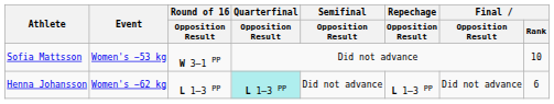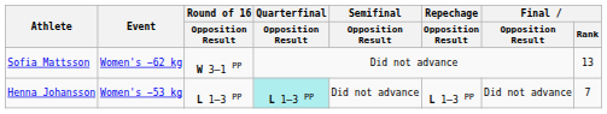 <table class="wikitable" style="font-size:90%">
 <tr>
 <th rowspan=2>Athlete</th>
 <th rowspan=2>Event</th>
 <th>Round of 16</th>
 <th>Quarterfinal</th>
 <th>Semifinal</th>
 <th>Repechage</th>
 <th colspan=2>Final / </th>
 </tr>
 <tr style="font-size: 95%">
 <th>Opposition<br>Result</th>
 <th>Opposition<br>Result</th>
 <th>Opposition<br>Result</th>
 <th>Opposition<br>Result</th>
 <th>Opposition<br>Result</th>
 <th>Rank</th>
 </tr>
 <tr align=center>
 <td align=left><a href='#'>Sofia Mattsson</a></td>
-<td align=left><a href='#'>Women's −53 kg</a></td>
+<td align=left><a href='#'>Women's −62 kg</a></td>
 <td><br><strong>W</strong> 3–1 <sup>PP</sup></td>
 <td colspan=4>Did not advance</td>
-<td>10</td>
+<td>13</td>
 </tr>
 <tr align=center>
 <td align=left><a href='#'>Henna Johansson</a></td>
-<td align=left><a href='#'>Women's −62 kg</a></td>
+<td align=left><a href='#'>Women's −53 kg</a></td>
 <td><br><strong>L</strong> 1–3 <sup>PP</sup></td>
 <td style="background: paleturquoise;"><br><strong>L</strong> 1–3 <sup>PP</sup></td>
 <td>Did not advance</td>
 <td><br><strong>L</strong> 1–3 <sup>PP</sup></td>
 <td>Did not advance</td>
-<td>6</td>
+<td>7</td>
 </tr>
 </table>
